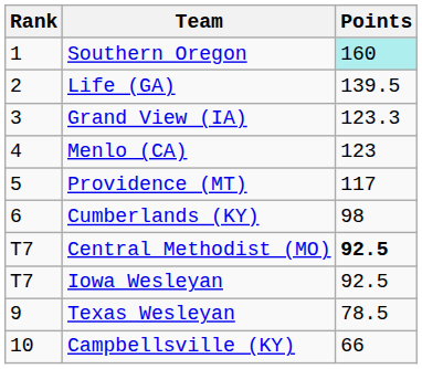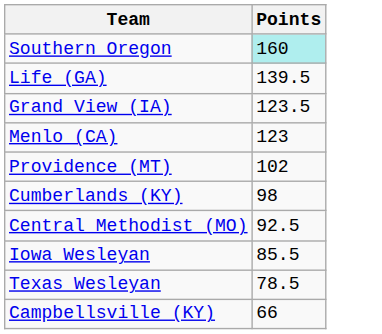 <table class="wikitable">
 <tr>
-<th>Rank</th>
 <th>Team</th>
 <th>Points</th>
 </tr>
 <tr>
-<td>1</td>
 <td><a href='#'>Southern Oregon</a></td>
 <td style="background: paleturquoise;">160</td>
 </tr>
 <tr>
-<td>2</td>
 <td><a href='#'>Life (GA)</a></td>
 <td>139.5</td>
 </tr>
 <tr>
-<td>3</td>
 <td><a href='#'>Grand View (IA)</a></td>
-<td>123.3</td>
+<td>123.5</td>
 </tr>
 <tr>
-<td>4</td>
 <td><a href='#'>Menlo (CA)</a></td>
 <td>123</td>
 </tr>
 <tr>
-<td>5</td>
 <td><a href='#'>Providence (MT)</a></td>
-<td>117</td>
+<td>102</td>
 </tr>
 <tr>
-<td>6</td>
 <td><a href='#'>Cumberlands (KY)</a></td>
 <td>98</td>
 </tr>
 <tr>
-<td>T7</td>
 <td><a href='#'>Central Methodist (MO)</a></td>
-<td><strong>92.5</strong></td>
-</tr>
-<tr>
-<td>T7</td>
-<td><a href='#'>Iowa Wesleyan</a></td>
 <td>92.5</td>
 </tr>
 <tr>
-<td>9</td>
+<td><a href='#'>Iowa Wesleyan</a></td>
+<td>85.5</td>
+</tr>
+<tr>
 <td><a href='#'>Texas Wesleyan</a></td>
 <td>78.5</td>
 </tr>
 <tr>
-<td>10</td>
 <td><a href='#'>Campbellsville (KY)</a></td>
 <td>66</td>
 </tr>
 </table>
